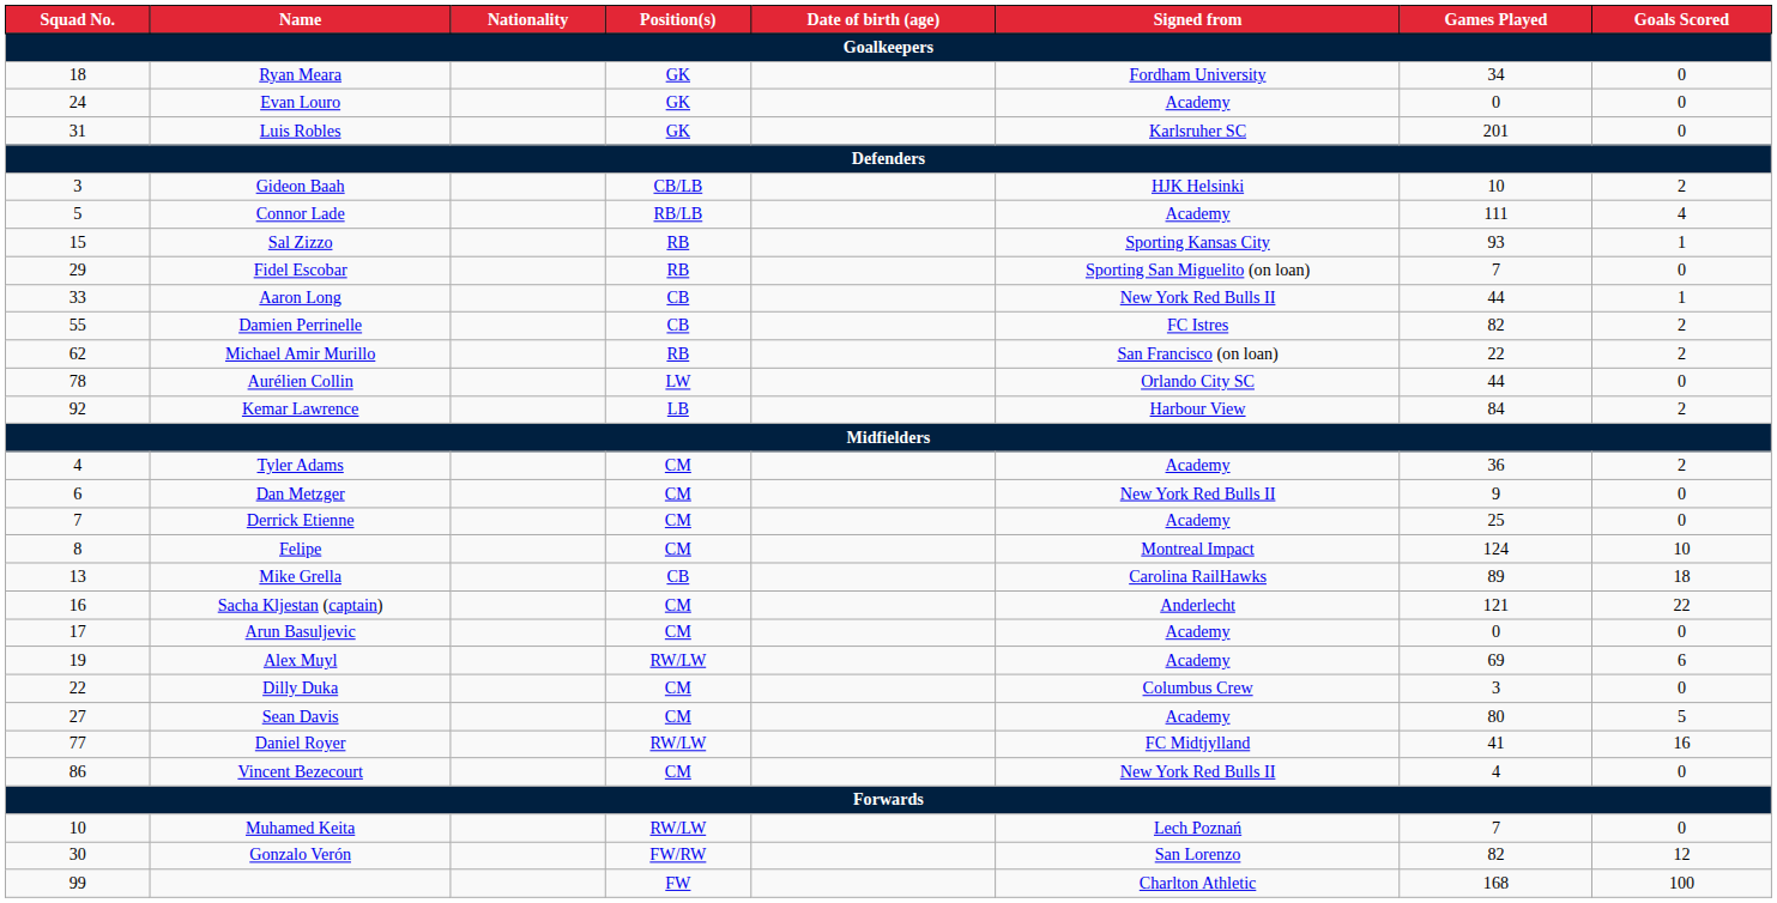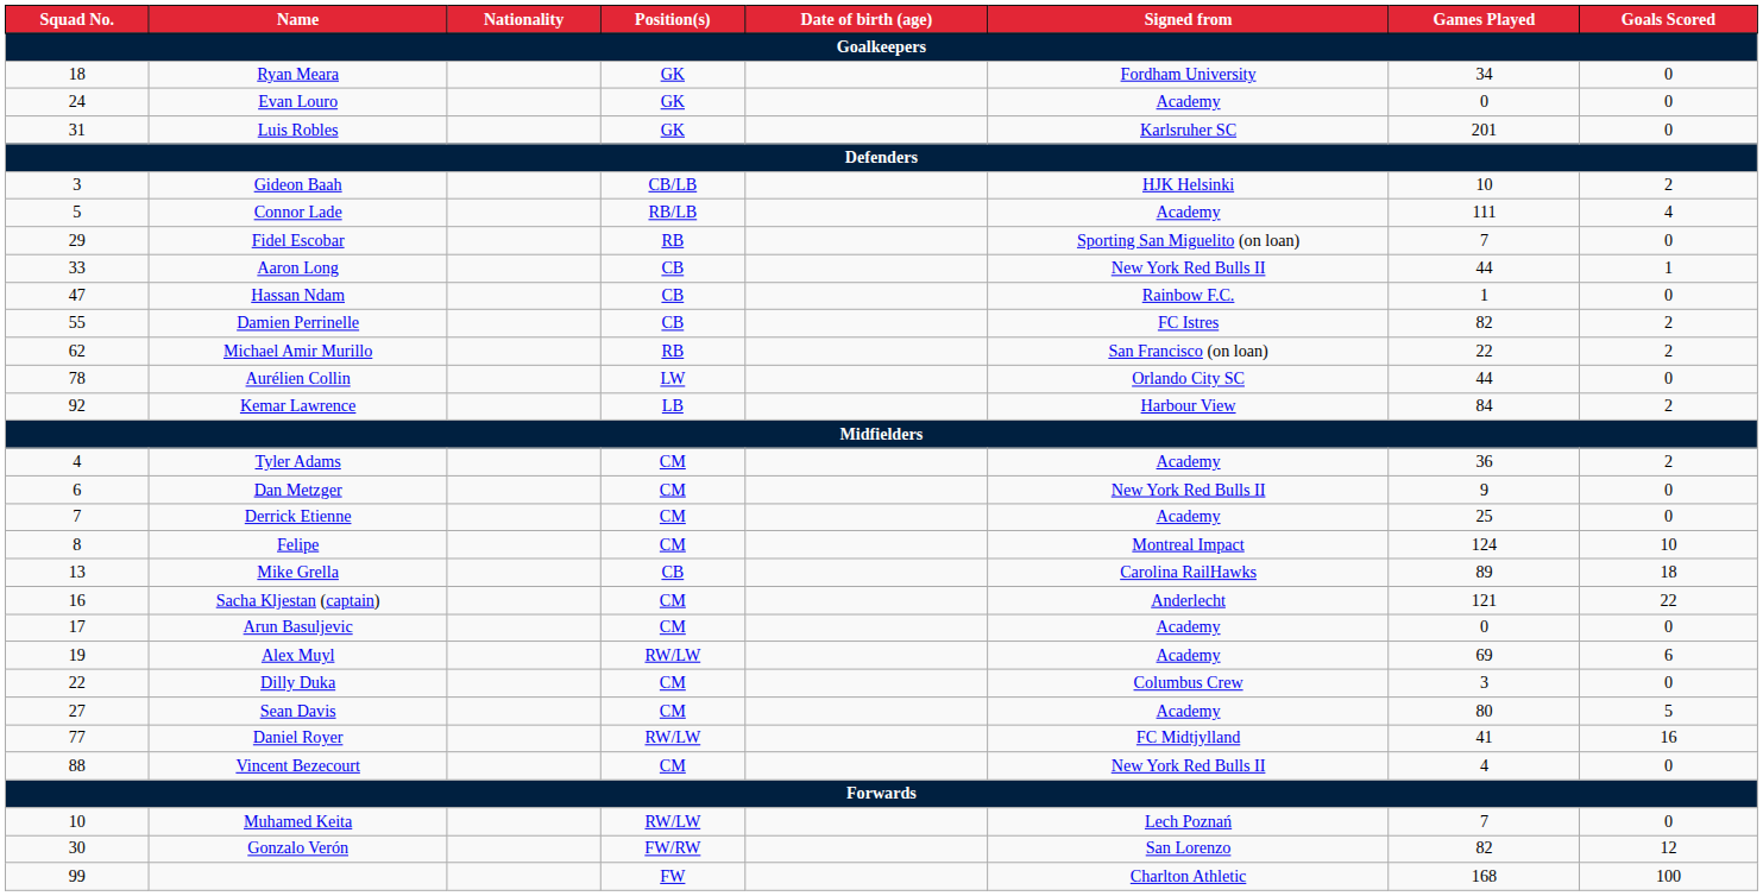 <table class="wikitable" style="text-align:center; font-size:90%; width:95%;">
 <tr>
 <th style="background:#E32636; color:#fff;  border:1px solid #0e0e0e; text-align:center;">Squad No.</th>
 <th style="background:#E32636; color:#fff;  border:1px solid #0e0e0e; text-align:center;">Name</th>
 <th style="background:#E32636; color:#fff;  border:1px solid #0e0e0e; text-align:center;">Nationality</th>
 <th style="background:#E32636; color:#fff;  border:1px solid #0e0e0e; text-align:center;">Position(s)</th>
 <th style="background:#E32636; color:#fff;  border:1px solid #0e0e0e; text-align:center;">Date of birth (age)</th>
 <th style="background:#E32636; color:#fff;  border:1px solid #0e0e0e; text-align:center;">Signed from</th>
 <th style="background:#E32636; color:#fff;  border:1px solid #0e0e0e; text-align:center;">Games Played</th>
 <th style="background:#E32636; color:#fff;  border:1px solid #0e0e0e; text-align:center;">Goals Scored</th>
 </tr>
 <tr>
 <th colspan="8" style="background:#002040; color:white; text-align:center;">Goalkeepers</th>
 </tr>
 <tr>
 <td>18</td>
 <td><a href='#'>Ryan Meara</a></td>
 <td></td>
 <td><a href='#'>GK</a></td>
 <td></td>
 <td> <a href='#'>Fordham University</a></td>
 <td>34</td>
 <td>0</td>
 </tr>
 <tr>
 <td>24</td>
 <td><a href='#'>Evan Louro</a></td>
 <td></td>
 <td><a href='#'>GK</a></td>
 <td></td>
 <td><a href='#'>Academy</a></td>
 <td>0</td>
 <td>0</td>
 </tr>
 <tr>
 <td>31</td>
 <td><a href='#'>Luis Robles</a></td>
 <td></td>
 <td><a href='#'>GK</a></td>
 <td></td>
 <td> <a href='#'>Karlsruher SC</a></td>
 <td>201</td>
 <td>0</td>
 </tr>
 <tr>
 <th colspan="8" style="background:#002040; color:white; text-align:center;"><strong>Defenders</strong></th>
 </tr>
 <tr>
 <td>3</td>
 <td><a href='#'>Gideon Baah</a></td>
 <td></td>
 <td><a href='#'>CB/LB</a></td>
 <td></td>
 <td><a href='#'>HJK Helsinki</a></td>
 <td>10</td>
 <td>2</td>
 </tr>
 <tr>
 <td>5</td>
 <td><a href='#'>Connor Lade</a></td>
 <td></td>
 <td><a href='#'>RB/LB</a></td>
 <td></td>
 <td><a href='#'>Academy</a></td>
 <td>111</td>
 <td>4</td>
 </tr>
 <tr>
-<td>15</td>
-<td><a href='#'>Sal Zizzo</a></td>
-<td></td>
-<td><a href='#'>RB</a></td>
-<td></td>
-<td> <a href='#'>Sporting Kansas City</a></td>
-<td>93</td>
-<td>1</td>
-</tr>
-<tr>
 <td>29</td>
 <td><a href='#'>Fidel Escobar</a></td>
 <td></td>
 <td><a href='#'>RB</a></td>
 <td></td>
 <td> <a href='#'>Sporting San Miguelito</a> (on loan)</td>
 <td>7</td>
 <td>0</td>
 </tr>
 <tr>
 <td>33</td>
 <td><a href='#'>Aaron Long</a></td>
 <td></td>
 <td><a href='#'>CB</a></td>
 <td></td>
 <td> <a href='#'>New York Red Bulls II</a></td>
 <td>44</td>
 <td>1</td>
+</tr>
+<tr>
+<td>47</td>
+<td><a href='#'>Hassan Ndam</a></td>
+<td></td>
+<td><a href='#'>CB</a></td>
+<td></td>
+<td> <a href='#'>Rainbow F.C.</a></td>
+<td>1</td>
+<td>0</td>
 </tr>
 <tr>
 <td>55</td>
 <td><a href='#'>Damien Perrinelle</a></td>
 <td></td>
 <td><a href='#'>CB</a></td>
 <td></td>
 <td> <a href='#'>FC Istres</a></td>
 <td>82</td>
 <td>2</td>
 </tr>
 <tr>
 <td>62</td>
 <td><a href='#'>Michael Amir Murillo</a></td>
 <td></td>
 <td><a href='#'>RB</a></td>
 <td></td>
 <td> <a href='#'>San Francisco</a> (on loan)</td>
 <td>22</td>
 <td>2</td>
 </tr>
 <tr>
 <td>78</td>
 <td><a href='#'>Aurélien Collin</a></td>
 <td></td>
 <td><a href='#'>LW</a></td>
 <td></td>
 <td> <a href='#'>Orlando City SC</a></td>
 <td>44</td>
 <td>0</td>
 </tr>
 <tr>
 <td>92</td>
 <td><a href='#'>Kemar Lawrence</a></td>
 <td></td>
 <td><a href='#'>LB</a></td>
 <td></td>
 <td> <a href='#'>Harbour View</a></td>
 <td>84</td>
 <td>2</td>
 </tr>
 <tr>
 <th colspan="8" style="background:#002040; color:white; text-align:center;">Midfielders</th>
 </tr>
 <tr>
 <td>4</td>
 <td><a href='#'>Tyler Adams</a></td>
 <td></td>
 <td><a href='#'>CM</a></td>
 <td></td>
 <td><a href='#'>Academy</a></td>
 <td>36</td>
 <td>2</td>
 </tr>
 <tr>
 <td>6</td>
 <td><a href='#'>Dan Metzger</a></td>
 <td></td>
 <td><a href='#'>CM</a></td>
 <td></td>
 <td> <a href='#'>New York Red Bulls II</a></td>
 <td>9</td>
 <td>0</td>
 </tr>
 <tr>
 <td>7</td>
 <td><a href='#'>Derrick Etienne</a></td>
 <td></td>
 <td><a href='#'>CM</a></td>
 <td></td>
 <td><a href='#'>Academy</a></td>
 <td>25</td>
 <td>0</td>
 </tr>
 <tr>
 <td>8</td>
 <td><a href='#'>Felipe</a></td>
 <td></td>
 <td><a href='#'>CM</a></td>
 <td></td>
 <td> <a href='#'>Montreal Impact</a></td>
 <td>124</td>
 <td>10</td>
 </tr>
 <tr>
 <td>13</td>
 <td><a href='#'>Mike Grella</a></td>
 <td></td>
 <td><a href='#'>CB</a></td>
 <td></td>
 <td> <a href='#'>Carolina RailHawks</a></td>
 <td>89</td>
 <td>18</td>
 </tr>
 <tr>
 <td>16</td>
 <td><a href='#'>Sacha Kljestan</a> (<a href='#'>captain</a>)</td>
 <td></td>
 <td><a href='#'>CM</a></td>
 <td></td>
 <td> <a href='#'>Anderlecht</a></td>
 <td>121</td>
 <td>22</td>
 </tr>
 <tr>
 <td>17</td>
 <td><a href='#'>Arun Basuljevic</a></td>
 <td></td>
 <td><a href='#'>CM</a></td>
 <td></td>
 <td><a href='#'>Academy</a></td>
 <td>0</td>
 <td>0</td>
 </tr>
 <tr>
 <td>19</td>
 <td><a href='#'>Alex Muyl</a></td>
 <td></td>
 <td><a href='#'>RW/LW</a></td>
 <td></td>
 <td><a href='#'>Academy</a></td>
 <td>69</td>
 <td>6</td>
 </tr>
 <tr>
 <td>22</td>
 <td><a href='#'>Dilly Duka</a></td>
 <td></td>
 <td><a href='#'>CM</a></td>
 <td></td>
 <td> <a href='#'>Columbus Crew</a></td>
 <td>3</td>
 <td>0</td>
 </tr>
 <tr>
 <td>27</td>
 <td><a href='#'>Sean Davis</a></td>
 <td></td>
 <td><a href='#'>CM</a></td>
 <td></td>
 <td><a href='#'>Academy</a></td>
 <td>80</td>
 <td>5</td>
 </tr>
 <tr>
 <td>77</td>
 <td><a href='#'>Daniel Royer</a></td>
 <td></td>
 <td><a href='#'>RW/LW</a></td>
 <td></td>
 <td> <a href='#'>FC Midtjylland</a></td>
 <td>41</td>
 <td>16</td>
 </tr>
 <tr>
-<td>86</td>
+<td>88</td>
 <td><a href='#'>Vincent Bezecourt</a></td>
 <td></td>
 <td><a href='#'>CM</a></td>
 <td></td>
 <td> <a href='#'>New York Red Bulls II</a></td>
 <td>4</td>
 <td>0</td>
 </tr>
 <tr>
 <th colspan="8" style="background:#002040; color:white; text-align:center;">Forwards</th>
 </tr>
 <tr>
 <td>10</td>
 <td><a href='#'>Muhamed Keita</a></td>
 <td></td>
 <td><a href='#'>RW/LW</a></td>
 <td></td>
 <td> <a href='#'>Lech Poznań</a></td>
 <td>7</td>
 <td>0</td>
 </tr>
 <tr>
 <td>30</td>
 <td><a href='#'>Gonzalo Verón</a></td>
 <td></td>
 <td><a href='#'>FW/RW</a></td>
 <td></td>
 <td> <a href='#'>San Lorenzo</a></td>
 <td>82</td>
 <td>12</td>
 </tr>
 <tr>
 <td>99</td>
 <td></td>
 <td></td>
 <td><a href='#'>FW</a></td>
 <td></td>
 <td> <a href='#'>Charlton Athletic</a></td>
 <td>168</td>
 <td>100</td>
 </tr>
 </table>
